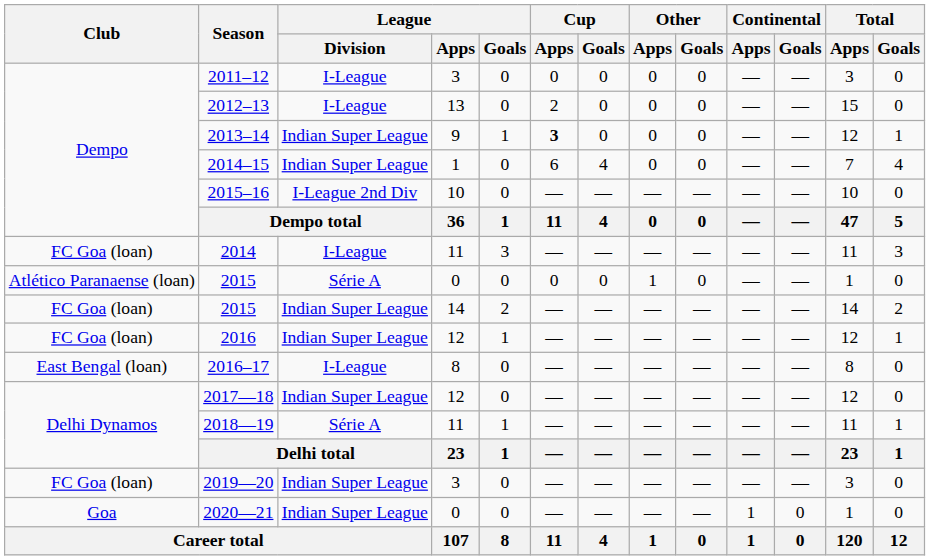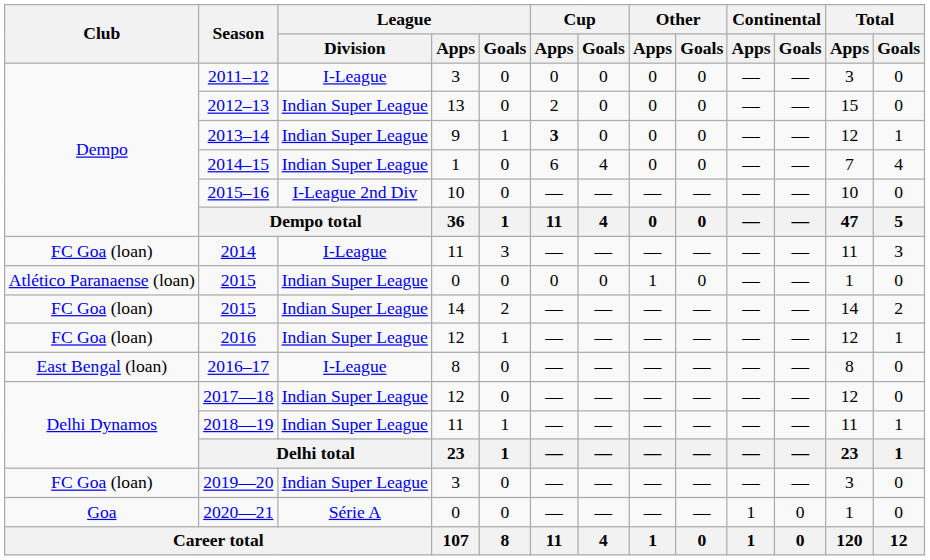 <table class="wikitable" style="font-size:90%; text-align:center;">
 <tr>
 <th rowspan="2">Club</th>
 <th rowspan="2">Season</th>
 <th colspan="3">League</th>
 <th colspan="2">Cup </th>
 <th colspan="2">Other </th>
 <th colspan="2">Continental</th>
 <th colspan="2">Total</th>
 </tr>
 <tr>
 <th>Division</th>
 <th>Apps</th>
 <th>Goals</th>
 <th>Apps</th>
 <th>Goals</th>
 <th>Apps</th>
 <th>Goals</th>
 <th>Apps</th>
 <th>Goals</th>
 <th>Apps</th>
 <th>Goals</th>
 </tr>
 <tr>
 <td rowspan="6"><a href='#'>Dempo</a></td>
 <td><a href='#'>2011–12</a></td>
 <td><a href='#'>I-League</a></td>
 <td>3</td>
 <td>0</td>
 <td>0</td>
 <td>0</td>
 <td>0</td>
 <td>0</td>
 <td>—</td>
 <td>—</td>
 <td>3</td>
 <td>0</td>
 </tr>
 <tr>
 <td><a href='#'>2012–13</a></td>
-<td><a href='#'>I-League</a></td>
+<td><a href='#'>Indian Super League</a></td>
 <td>13</td>
 <td>0</td>
 <td>2</td>
 <td>0</td>
 <td>0</td>
 <td>0</td>
 <td>—</td>
 <td>—</td>
 <td>15</td>
 <td>0</td>
 </tr>
 <tr>
 <td><a href='#'>2013–14</a></td>
 <td><a href='#'>Indian Super League</a></td>
 <td>9</td>
 <td>1</td>
 <td><strong>3</strong></td>
 <td>0</td>
 <td>0</td>
 <td>0</td>
 <td>—</td>
 <td>—</td>
 <td>12</td>
 <td>1</td>
 </tr>
 <tr>
 <td><a href='#'>2014–15</a></td>
 <td><a href='#'>Indian Super League</a></td>
 <td>1</td>
 <td>0</td>
 <td>6</td>
 <td>4</td>
 <td>0</td>
 <td>0</td>
 <td>—</td>
 <td>—</td>
 <td>7</td>
 <td>4</td>
 </tr>
 <tr>
 <td><a href='#'>2015–16</a></td>
 <td><a href='#'>I-League 2nd Div</a></td>
 <td>10</td>
 <td>0</td>
 <td>—</td>
 <td>—</td>
 <td>—</td>
 <td>—</td>
 <td>—</td>
 <td>—</td>
 <td>10</td>
 <td>0</td>
 </tr>
 <tr>
 <th colspan="2">Dempo total</th>
 <th>36</th>
 <th>1</th>
 <th>11</th>
 <th>4</th>
 <th>0</th>
 <th>0</th>
 <th>—</th>
 <th>—</th>
 <th>47</th>
 <th>5</th>
 </tr>
 <tr>
 <td rowspan="1"><a href='#'>FC Goa</a> (loan)</td>
 <td><a href='#'>2014</a></td>
 <td><a href='#'>I-League</a></td>
 <td>11</td>
 <td>3</td>
 <td>—</td>
 <td>—</td>
 <td>—</td>
 <td>—</td>
 <td>—</td>
 <td>—</td>
 <td>11</td>
 <td>3</td>
 </tr>
 <tr>
 <td rowspan="1"><a href='#'>Atlético Paranaense</a> (loan)</td>
 <td><a href='#'>2015</a></td>
-<td><a href='#'>Série A</a></td>
+<td><a href='#'>Indian Super League</a></td>
 <td>0</td>
 <td>0</td>
 <td>0</td>
 <td>0</td>
 <td>1</td>
 <td>0</td>
 <td>—</td>
 <td>—</td>
 <td>1</td>
 <td>0</td>
 </tr>
 <tr>
 <td rowspan="1"><a href='#'>FC Goa</a> (loan)</td>
 <td><a href='#'>2015</a></td>
 <td><a href='#'>Indian Super League</a></td>
 <td>14</td>
 <td>2</td>
 <td>—</td>
 <td>—</td>
 <td>—</td>
 <td>—</td>
 <td>—</td>
 <td>—</td>
 <td>14</td>
 <td>2</td>
 </tr>
 <tr>
 <td rowspan="1"><a href='#'>FC Goa</a> (loan)</td>
 <td><a href='#'>2016</a></td>
 <td><a href='#'>Indian Super League</a></td>
 <td>12</td>
 <td>1</td>
 <td>—</td>
 <td>—</td>
 <td>—</td>
 <td>—</td>
 <td>—</td>
 <td>—</td>
 <td>12</td>
 <td>1</td>
 </tr>
 <tr>
 <td rowspan="1"><a href='#'>East Bengal</a> (loan)</td>
 <td><a href='#'>2016–17</a></td>
 <td><a href='#'>I-League</a></td>
 <td>8</td>
 <td>0</td>
 <td>—</td>
 <td>—</td>
 <td>—</td>
 <td>—</td>
 <td>—</td>
 <td>—</td>
 <td>8</td>
 <td>0</td>
 </tr>
 <tr>
 <td rowspan="3"><a href='#'>Delhi Dynamos</a></td>
 <td><a href='#'>2017—18</a></td>
 <td><a href='#'>Indian Super League</a></td>
 <td>12</td>
 <td>0</td>
 <td>—</td>
 <td>—</td>
 <td>—</td>
 <td>—</td>
 <td>—</td>
 <td>—</td>
 <td>12</td>
 <td>0</td>
 </tr>
 <tr>
 <td><a href='#'>2018—19</a></td>
-<td><a href='#'>Série A</a></td>
+<td><a href='#'>Indian Super League</a></td>
 <td>11</td>
 <td>1</td>
 <td>—</td>
 <td>—</td>
 <td>—</td>
 <td>—</td>
 <td>—</td>
 <td>—</td>
 <td>11</td>
 <td>1</td>
 </tr>
 <tr>
 <th colspan="2">Delhi total</th>
 <th>23</th>
 <th>1</th>
 <th>—</th>
 <th>—</th>
 <th>—</th>
 <th>—</th>
 <th>—</th>
 <th>—</th>
 <th>23</th>
 <th>1</th>
 </tr>
 <tr>
 <td rowspan="1"><a href='#'>FC Goa</a> (loan)</td>
 <td><a href='#'>2019—20</a></td>
 <td><a href='#'>Indian Super League</a></td>
 <td>3</td>
 <td>0</td>
 <td>—</td>
 <td>—</td>
 <td>—</td>
 <td>—</td>
 <td>—</td>
 <td>—</td>
 <td>3</td>
 <td>0</td>
 </tr>
 <tr>
 <td rowspan="1"><a href='#'>Goa</a></td>
 <td><a href='#'>2020—21</a></td>
-<td><a href='#'>Indian Super League</a></td>
+<td><a href='#'>Série A</a></td>
 <td>0</td>
 <td>0</td>
 <td>—</td>
 <td>—</td>
 <td>—</td>
 <td>—</td>
 <td>1</td>
 <td>0</td>
 <td>1</td>
 <td>0</td>
 </tr>
 <tr>
 <th colspan="3">Career total</th>
 <th>107</th>
 <th>8</th>
 <th>11</th>
 <th>4</th>
 <th>1</th>
 <th>0</th>
 <th>1</th>
 <th>0</th>
 <th>120</th>
 <th>12</th>
 </tr>
 </table>
